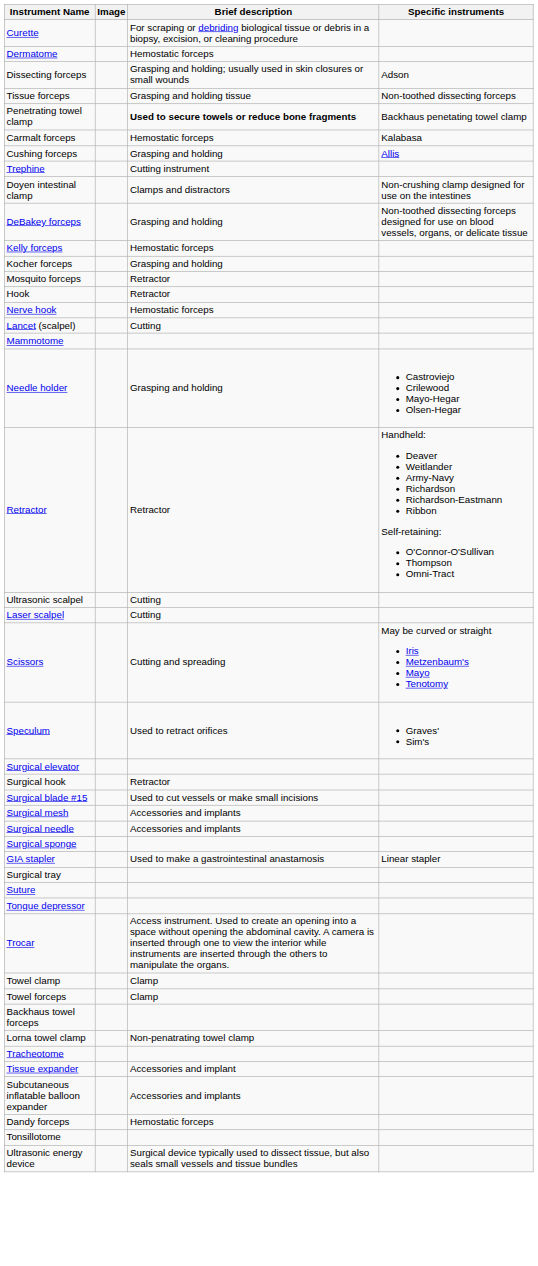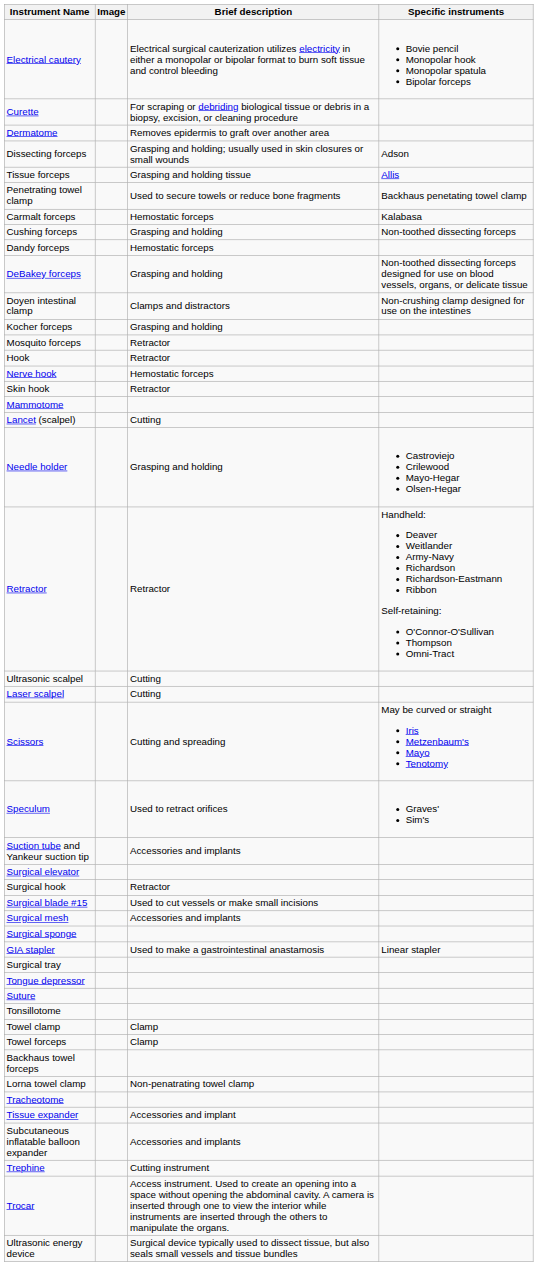 <table class="wikitable sortable">
 <tr>
 <th>Instrument Name</th>
 <th class="unsortable">Image</th>
 <th>Brief description</th>
 <th>Specific instruments</th>
+</tr>
+<tr>
+<td><a href='#'>Electrical cautery</a></td>
+<td></td>
+<td>Electrical surgical cauterization utilizes <a href='#'>electricity</a> in either a monopolar or bipolar format to burn soft tissue and control bleeding</td>
+<td><br><ul><li>Bovie pencil</li><li>Monopolar hook</li><li>Monopolar spatula</li><li>Bipolar forceps</li></ul></td>
 </tr>
 <tr>
 <td><a href='#'>Curette</a></td>
 <td></td>
 <td>For scraping or <a href='#'>debriding</a> biological tissue or debris in a biopsy, excision, or cleaning procedure</td>
 <td></td>
 </tr>
 <tr>
 <td><a href='#'>Dermatome</a></td>
 <td></td>
-<td>Hemostatic forceps</td>
+<td>Removes epidermis to graft over another area</td>
 <td></td>
 </tr>
 <tr>
 <td>Dissecting forceps</td>
 <td></td>
 <td>Grasping and holding; usually used in skin closures or small wounds</td>
 <td>Adson</td>
 </tr>
 <tr>
 <td>Tissue forceps</td>
 <td></td>
 <td>Grasping and holding tissue</td>
-<td>Non-toothed dissecting forceps</td>
+<td><a href='#'>Allis</a></td>
 </tr>
 <tr>
 <td>Penetrating towel clamp</td>
 <td></td>
-<td><strong>Used to secure towels or reduce bone fragments</strong></td>
+<td>Used to secure towels or reduce bone fragments</td>
 <td>Backhaus penetating towel clamp</td>
 </tr>
 <tr>
 <td>Carmalt forceps</td>
 <td></td>
 <td>Hemostatic forceps</td>
 <td>Kalabasa</td>
 </tr>
 <tr>
 <td>Cushing forceps</td>
 <td></td>
 <td>Grasping and holding</td>
-<td><a href='#'>Allis</a></td>
+<td>Non-toothed dissecting forceps</td>
 </tr>
 <tr>
-<td><a href='#'>Trephine</a></td>
+<td>Dandy forceps</td>
 <td></td>
-<td>Cutting instrument</td>
+<td>Hemostatic forceps</td>
 <td></td>
-</tr>
-<tr>
-<td>Doyen intestinal clamp</td>
-<td></td>
-<td>Clamps and distractors</td>
-<td>Non-crushing clamp designed for use on the intestines</td>
 </tr>
 <tr>
 <td><a href='#'>DeBakey forceps</a></td>
 <td></td>
 <td>Grasping and holding</td>
 <td>Non-toothed dissecting forceps designed for use on blood vessels, organs, or delicate tissue</td>
 </tr>
 <tr>
-<td><a href='#'>Kelly forceps</a></td>
+<td>Doyen intestinal clamp</td>
 <td></td>
-<td>Hemostatic forceps</td>
-<td></td>
+<td>Clamps and distractors</td>
+<td>Non-crushing clamp designed for use on the intestines</td>
 </tr>
 <tr>
 <td>Kocher forceps</td>
 <td></td>
 <td>Grasping and holding</td>
 <td></td>
 </tr>
 <tr>
 <td>Mosquito forceps</td>
 <td></td>
 <td>Retractor</td>
 <td></td>
 </tr>
 <tr>
 <td>Hook</td>
 <td></td>
 <td>Retractor</td>
 <td></td>
 </tr>
 <tr>
 <td><a href='#'>Nerve hook</a></td>
 <td></td>
 <td>Hemostatic forceps</td>
 <td></td>
 </tr>
 <tr>
-<td><a href='#'>Lancet</a> (scalpel)</td>
+<td>Skin hook</td>
 <td></td>
-<td>Cutting</td>
+<td>Retractor</td>
 <td></td>
 </tr>
 <tr>
 <td><a href='#'>Mammotome</a></td>
 <td></td>
 <td></td>
+<td></td>
+</tr>
+<tr>
+<td><a href='#'>Lancet</a> (scalpel)</td>
+<td></td>
+<td>Cutting</td>
 <td></td>
 </tr>
 <tr>
 <td><a href='#'>Needle holder</a></td>
 <td></td>
 <td>Grasping and holding</td>
 <td><br><ul><li>Castroviejo</li><li>Crilewood</li><li>Mayo-Hegar</li><li>Olsen-Hegar</li></ul></td>
 </tr>
 <tr>
 <td><a href='#'>Retractor</a></td>
 <td></td>
 <td>Retractor</td>
 <td>Handheld:<br><ul><li>Deaver</li><li>Weitlander</li><li>Army-Navy</li><li>Richardson</li><li>Richardson-Eastmann</li><li>Ribbon</li></ul>Self-retaining:<ul><li>O'Connor-O'Sullivan</li><li>Thompson</li><li>Omni-Tract</li></ul></td>
 </tr>
 <tr>
 <td>Ultrasonic scalpel</td>
 <td></td>
 <td>Cutting</td>
 <td></td>
 </tr>
 <tr>
 <td><a href='#'>Laser scalpel</a></td>
 <td></td>
 <td>Cutting</td>
 <td></td>
 </tr>
 <tr>
 <td><a href='#'>Scissors</a></td>
 <td></td>
 <td>Cutting and spreading</td>
 <td>May be curved or straight<br><ul><li><a href='#'>Iris</a></li><li><a href='#'>Metzenbaum's</a></li><li><a href='#'>Mayo</a></li><li><a href='#'>Tenotomy</a></li></ul></td>
 </tr>
 <tr>
 <td><a href='#'>Speculum</a></td>
 <td></td>
 <td>Used to retract orifices</td>
 <td><br><ul><li>Graves'</li><li>Sim's</li></ul></td>
 </tr>
 <tr>
+<td><a href='#'>Suction tube</a> and Yankeur suction tip</td>
+<td></td>
+<td>Accessories and implants</td>
+<td></td>
+</tr>
+<tr>
 <td><a href='#'>Surgical elevator</a></td>
 <td></td>
 <td></td>
 <td></td>
 </tr>
 <tr>
 <td>Surgical hook</td>
 <td></td>
 <td>Retractor</td>
 <td></td>
 </tr>
 <tr>
 <td><a href='#'>Surgical blade #15</a></td>
 <td></td>
 <td>Used to cut vessels or make small incisions</td>
 <td></td>
 </tr>
 <tr>
 <td><a href='#'>Surgical mesh</a></td>
 <td></td>
 <td>Accessories and implants</td>
 <td></td>
 </tr>
 <tr>
-<td><a href='#'>Surgical needle</a></td>
-<td></td>
-<td>Accessories and implants</td>
-<td></td>
-</tr>
-<tr>
 <td><a href='#'>Surgical sponge</a></td>
 <td></td>
 <td></td>
 <td></td>
 </tr>
 <tr>
 <td><a href='#'>GIA stapler</a></td>
 <td></td>
 <td>Used to make a gastrointestinal anastamosis</td>
 <td>Linear stapler</td>
 </tr>
 <tr>
 <td>Surgical tray</td>
 <td></td>
 <td></td>
 <td></td>
 </tr>
 <tr>
+<td><a href='#'>Tongue depressor</a></td>
+<td></td>
+<td></td>
+<td></td>
+</tr>
+<tr>
 <td><a href='#'>Suture</a></td>
 <td></td>
 <td></td>
 <td></td>
 </tr>
 <tr>
-<td><a href='#'>Tongue depressor</a></td>
+<td>Tonsillotome</td>
 <td></td>
 <td></td>
-<td></td>
-</tr>
-<tr>
-<td><a href='#'>Trocar</a></td>
-<td></td>
-<td>Access instrument. Used to create an opening into a space without opening the abdominal cavity. A camera is inserted through one to view the interior while instruments are inserted through the others to manipulate the organs.</td>
 <td></td>
 </tr>
 <tr>
 <td>Towel clamp</td>
 <td></td>
 <td>Clamp</td>
 <td></td>
 </tr>
 <tr>
 <td>Towel forceps</td>
 <td></td>
 <td>Clamp</td>
 <td></td>
 </tr>
 <tr>
 <td>Backhaus towel forceps</td>
 <td></td>
 <td></td>
 <td></td>
 </tr>
 <tr>
 <td>Lorna towel clamp</td>
 <td></td>
 <td>Non-penatrating towel clamp</td>
 <td></td>
 </tr>
 <tr>
 <td><a href='#'>Tracheotome</a></td>
 <td></td>
 <td></td>
 <td></td>
 </tr>
 <tr>
 <td><a href='#'>Tissue expander</a></td>
 <td></td>
 <td>Accessories and implant</td>
 <td></td>
 </tr>
 <tr>
 <td>Subcutaneous inflatable balloon expander</td>
 <td></td>
 <td>Accessories and implants</td>
 <td></td>
 </tr>
 <tr>
-<td>Dandy forceps</td>
+<td><a href='#'>Trephine</a></td>
 <td></td>
-<td>Hemostatic forceps</td>
+<td>Cutting instrument</td>
 <td></td>
 </tr>
 <tr>
-<td>Tonsillotome</td>
+<td><a href='#'>Trocar</a></td>
 <td></td>
-<td></td>
+<td>Access instrument. Used to create an opening into a space without opening the abdominal cavity. A camera is inserted through one to view the interior while instruments are inserted through the others to manipulate the organs.</td>
 <td></td>
 </tr>
 <tr>
 <td>Ultrasonic energy device</td>
 <td></td>
 <td>Surgical device typically used to dissect tissue, but also seals small vessels and tissue bundles</td>
 </tr>
 </table>
